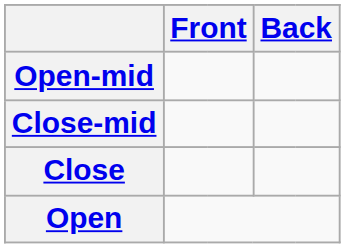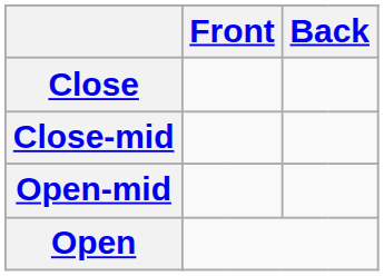 <table class="wikitable" style="text-align: center;">
 <tr>
 <th></th>
 <th colspan=2><a href='#'>Front</a></th>
 <th colspan=2><a href='#'>Back</a></th>
 </tr>
 <tr>
-<th><a href='#'>Open-mid</a></th>
+<th><a href='#'>Close</a></th>
 <td style="border-right:0;"></td>
 <td style="border-left:0;"></td>
 <td style="border-right:0;"></td>
 <td style="border-left:0;"></td>
 </tr>
 <tr>
 <th><a href='#'>Close-mid</a></th>
 <td style="border-right:0;"></td>
 <td style="border-left:0;"></td>
 <td style="border-right:0;"></td>
 <td style="border-left:0;"></td>
 </tr>
 <tr>
-<th><a href='#'>Close</a></th>
+<th><a href='#'>Open-mid</a></th>
 <td style="border-right:0;"></td>
 <td style="border-left:0;"></td>
 <td style="border-right:0;"></td>
 <td style="border-left:0;"></td>
 </tr>
 <tr>
 <th><a href='#'>Open</a></th>
 <td colspan=2 style="border-right:0;"></td>
 <td colspan=2 style="border-left:0;"></td>
 </tr>
 </table>
